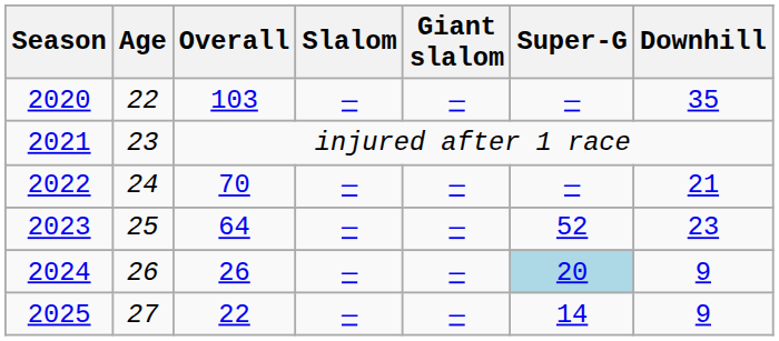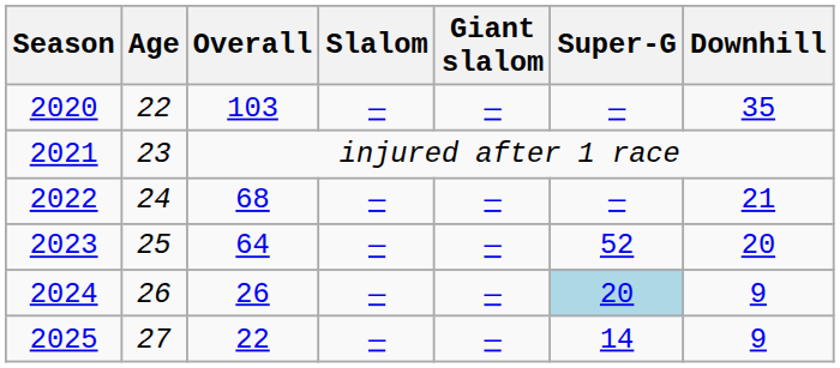 <table class=wikitable style="text-align:center">
 <tr>
 <th>Season</th>
 <th>Age</th>
 <th>Overall</th>
 <th>Slalom</th>
 <th>Giant<br>slalom</th>
 <th>Super-G</th>
 <th>Downhill</th>
 </tr>
 <tr>
 <td><a href='#'>2020</a></td>
 <td><em>22</em></td>
 <td><a href='#'>103</a></td>
 <td><a href='#'>—</a></td>
 <td><a href='#'>—</a></td>
 <td><a href='#'>—</a></td>
 <td><a href='#'>35</a></td>
 </tr>
 <tr>
 <td><a href='#'>2021</a></td>
 <td><em>23</em></td>
 <td colspan=5><em>injured after 1 race</em></td>
 </tr>
 <tr>
 <td><a href='#'>2022</a></td>
 <td><em>24</em></td>
-<td><a href='#'>70</a></td>
+<td><a href='#'>68</a></td>
 <td><a href='#'>—</a></td>
 <td><a href='#'>—</a></td>
 <td><a href='#'>—</a></td>
 <td><a href='#'>21</a></td>
 </tr>
 <tr>
 <td><a href='#'>2023</a></td>
 <td><em>25</em></td>
 <td><a href='#'>64</a></td>
 <td><a href='#'>—</a></td>
 <td><a href='#'>—</a></td>
 <td><a href='#'>52</a></td>
-<td><a href='#'>23</a></td>
+<td><a href='#'>20</a></td>
 </tr>
 <tr>
 <td><a href='#'>2024</a></td>
 <td><em>26</em></td>
 <td><a href='#'>26</a></td>
 <td><a href='#'>—</a></td>
 <td><a href='#'>—</a></td>
 <td style="background: lightblue;"><a href='#'>20</a></td>
 <td><a href='#'>9</a></td>
 </tr>
 <tr>
 <td><a href='#'>2025</a></td>
 <td><em>27</em></td>
 <td><a href='#'>22</a></td>
 <td><a href='#'>—</a></td>
 <td><a href='#'>—</a></td>
 <td><a href='#'>14</a></td>
 <td><a href='#'>9</a></td>
 </tr>
 </table>
